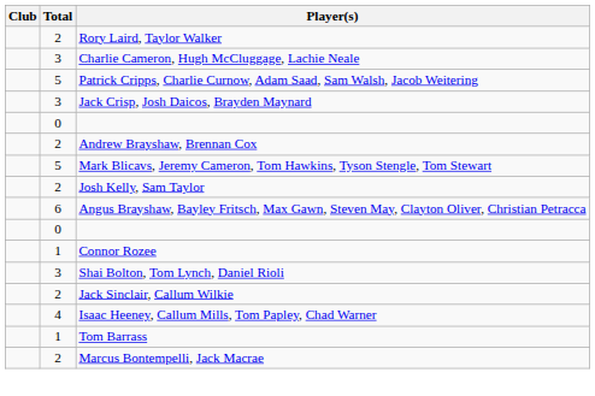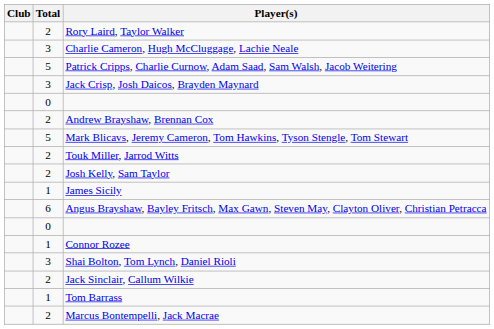 <table class="wikitable sortable">
 <tr>
 <th>Club</th>
 <th>Total</th>
 <th class=unsortable>Player(s)</th>
 </tr>
 <tr>
 <td></td>
 <td align=center>2</td>
 <td><a href='#'>Rory Laird</a>, <a href='#'>Taylor Walker</a></td>
 </tr>
 <tr>
 <td></td>
 <td align=center>3</td>
 <td><a href='#'>Charlie Cameron</a>, <a href='#'>Hugh McCluggage</a>, <a href='#'>Lachie Neale</a></td>
 </tr>
 <tr>
 <td></td>
 <td align=center>5</td>
 <td><a href='#'>Patrick Cripps</a>, <a href='#'>Charlie Curnow</a>, <a href='#'>Adam Saad</a>, <a href='#'>Sam Walsh</a>, <a href='#'>Jacob Weitering</a></td>
 </tr>
 <tr>
 <td></td>
 <td align=center>3</td>
 <td><a href='#'>Jack Crisp</a>, <a href='#'>Josh Daicos</a>, <a href='#'>Brayden Maynard</a></td>
 </tr>
 <tr>
 <td></td>
 <td align=center>0</td>
 <td></td>
 </tr>
 <tr>
 <td></td>
 <td align=center>2</td>
 <td><a href='#'>Andrew Brayshaw</a>, <a href='#'>Brennan Cox</a></td>
 </tr>
 <tr>
 <td></td>
 <td align=center>5</td>
 <td><a href='#'>Mark Blicavs</a>, <a href='#'>Jeremy Cameron</a>, <a href='#'>Tom Hawkins</a>, <a href='#'>Tyson Stengle</a>, <a href='#'>Tom Stewart</a></td>
 </tr>
 <tr>
 <td></td>
 <td align=center>2</td>
+<td><a href='#'>Touk Miller</a>, <a href='#'>Jarrod Witts</a></td>
+</tr>
+<tr>
+<td></td>
+<td align=center>2</td>
 <td><a href='#'>Josh Kelly</a>, <a href='#'>Sam Taylor</a></td>
+</tr>
+<tr>
+<td></td>
+<td align=center>1</td>
+<td><a href='#'>James Sicily</a></td>
 </tr>
 <tr>
 <td></td>
 <td align=center>6</td>
 <td><a href='#'>Angus Brayshaw</a>, <a href='#'>Bayley Fritsch</a>, <a href='#'>Max Gawn</a>, <a href='#'>Steven May</a>, <a href='#'>Clayton Oliver</a>, <a href='#'>Christian Petracca</a></td>
 </tr>
 <tr>
 <td></td>
 <td align=center>0</td>
 <td></td>
 </tr>
 <tr>
 <td></td>
 <td align=center>1</td>
 <td><a href='#'>Connor Rozee</a></td>
 </tr>
 <tr>
 <td></td>
 <td align=center>3</td>
 <td><a href='#'>Shai Bolton</a>, <a href='#'>Tom Lynch</a>, <a href='#'>Daniel Rioli</a></td>
 </tr>
 <tr>
 <td></td>
 <td align=center>2</td>
 <td><a href='#'>Jack Sinclair</a>, <a href='#'>Callum Wilkie</a></td>
 </tr>
 <tr>
 <td></td>
-<td align=center>4</td>
-<td><a href='#'>Isaac Heeney</a>, <a href='#'>Callum Mills</a>, <a href='#'>Tom Papley</a>, <a href='#'>Chad Warner</a></td>
-</tr>
-<tr>
-<td></td>
 <td align=center>1</td>
 <td><a href='#'>Tom Barrass</a></td>
 </tr>
 <tr>
 <td></td>
 <td align=center>2</td>
 <td><a href='#'>Marcus Bontempelli</a>, <a href='#'>Jack Macrae</a></td>
 </tr>
 </table>
